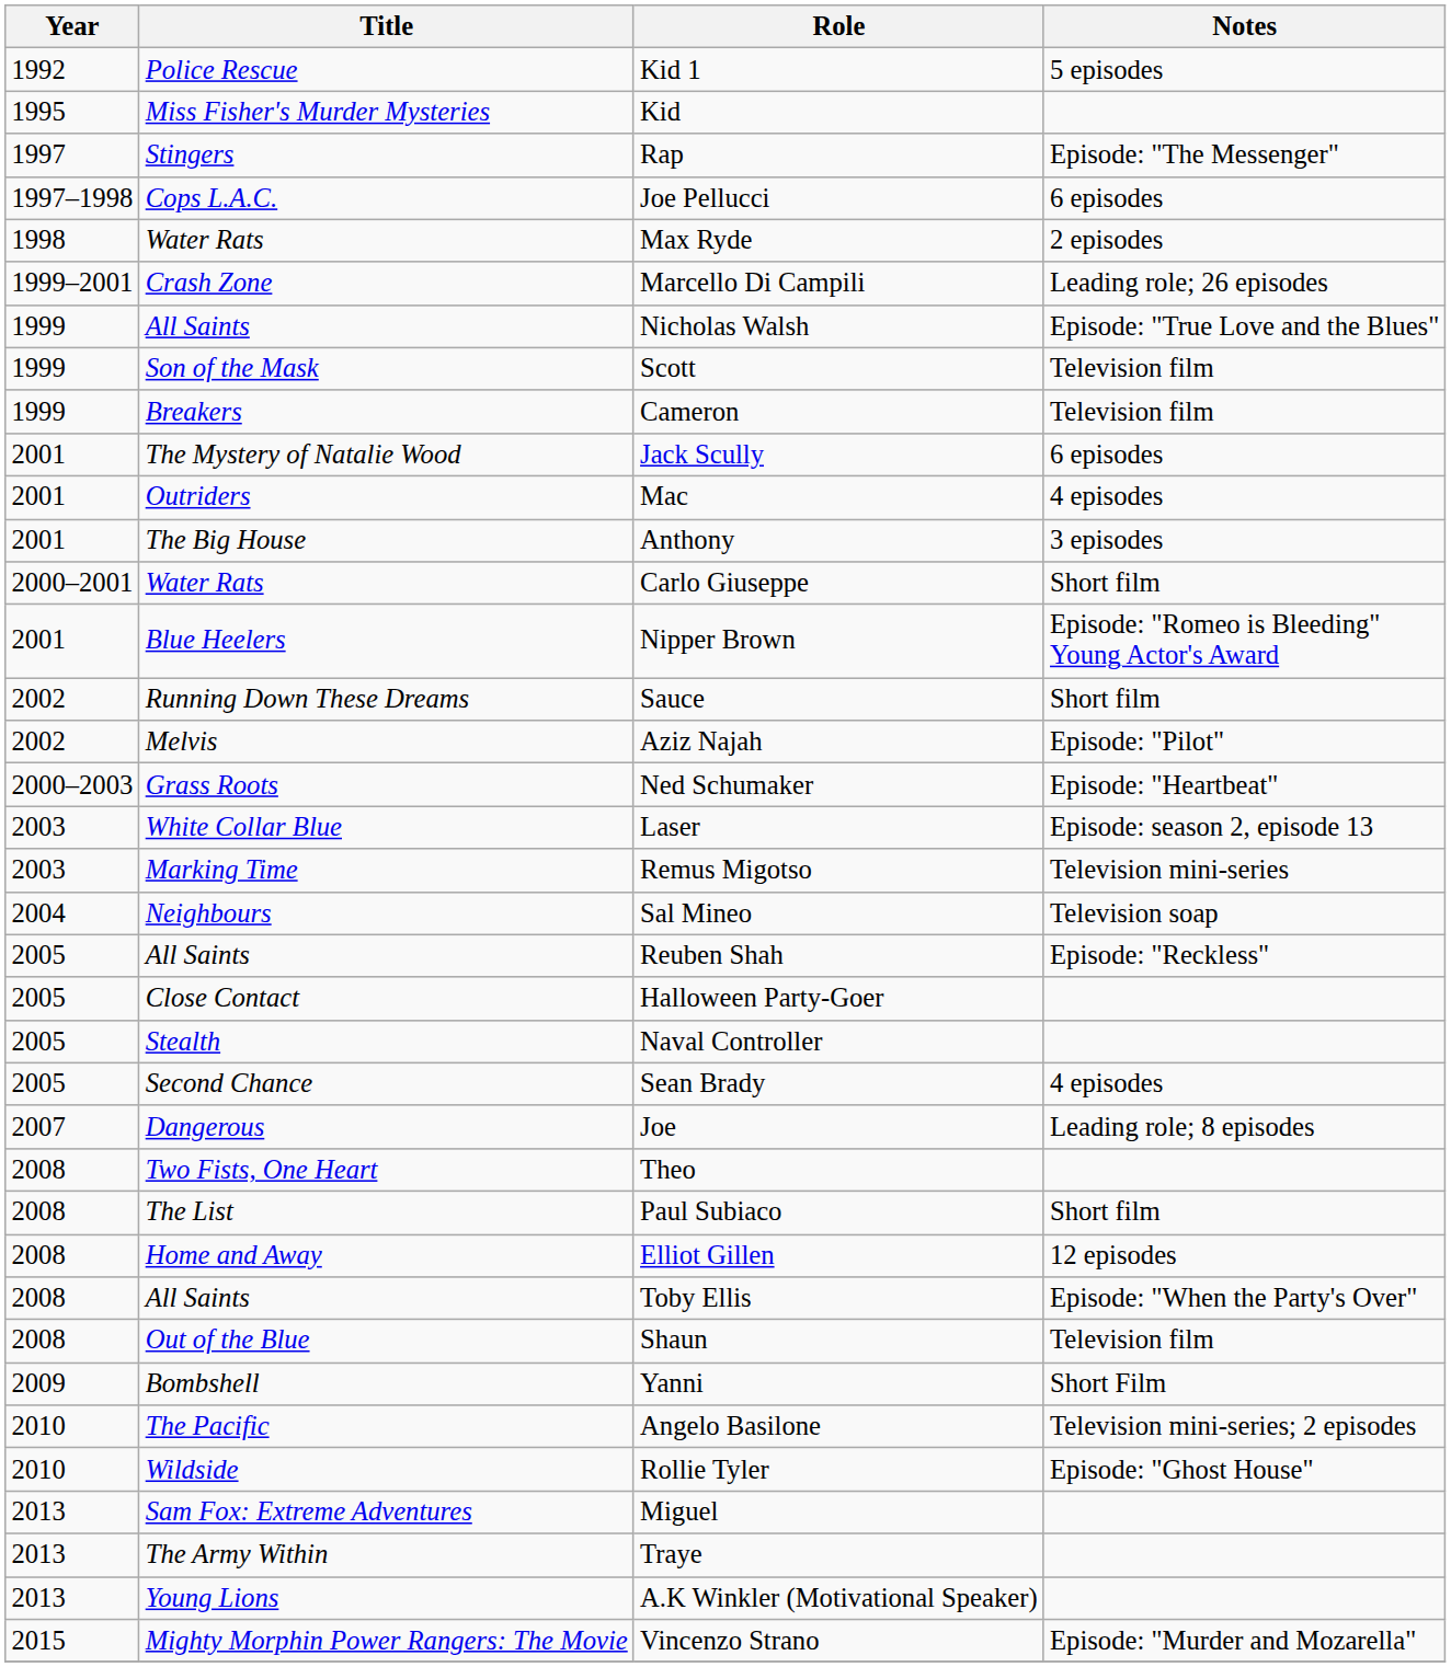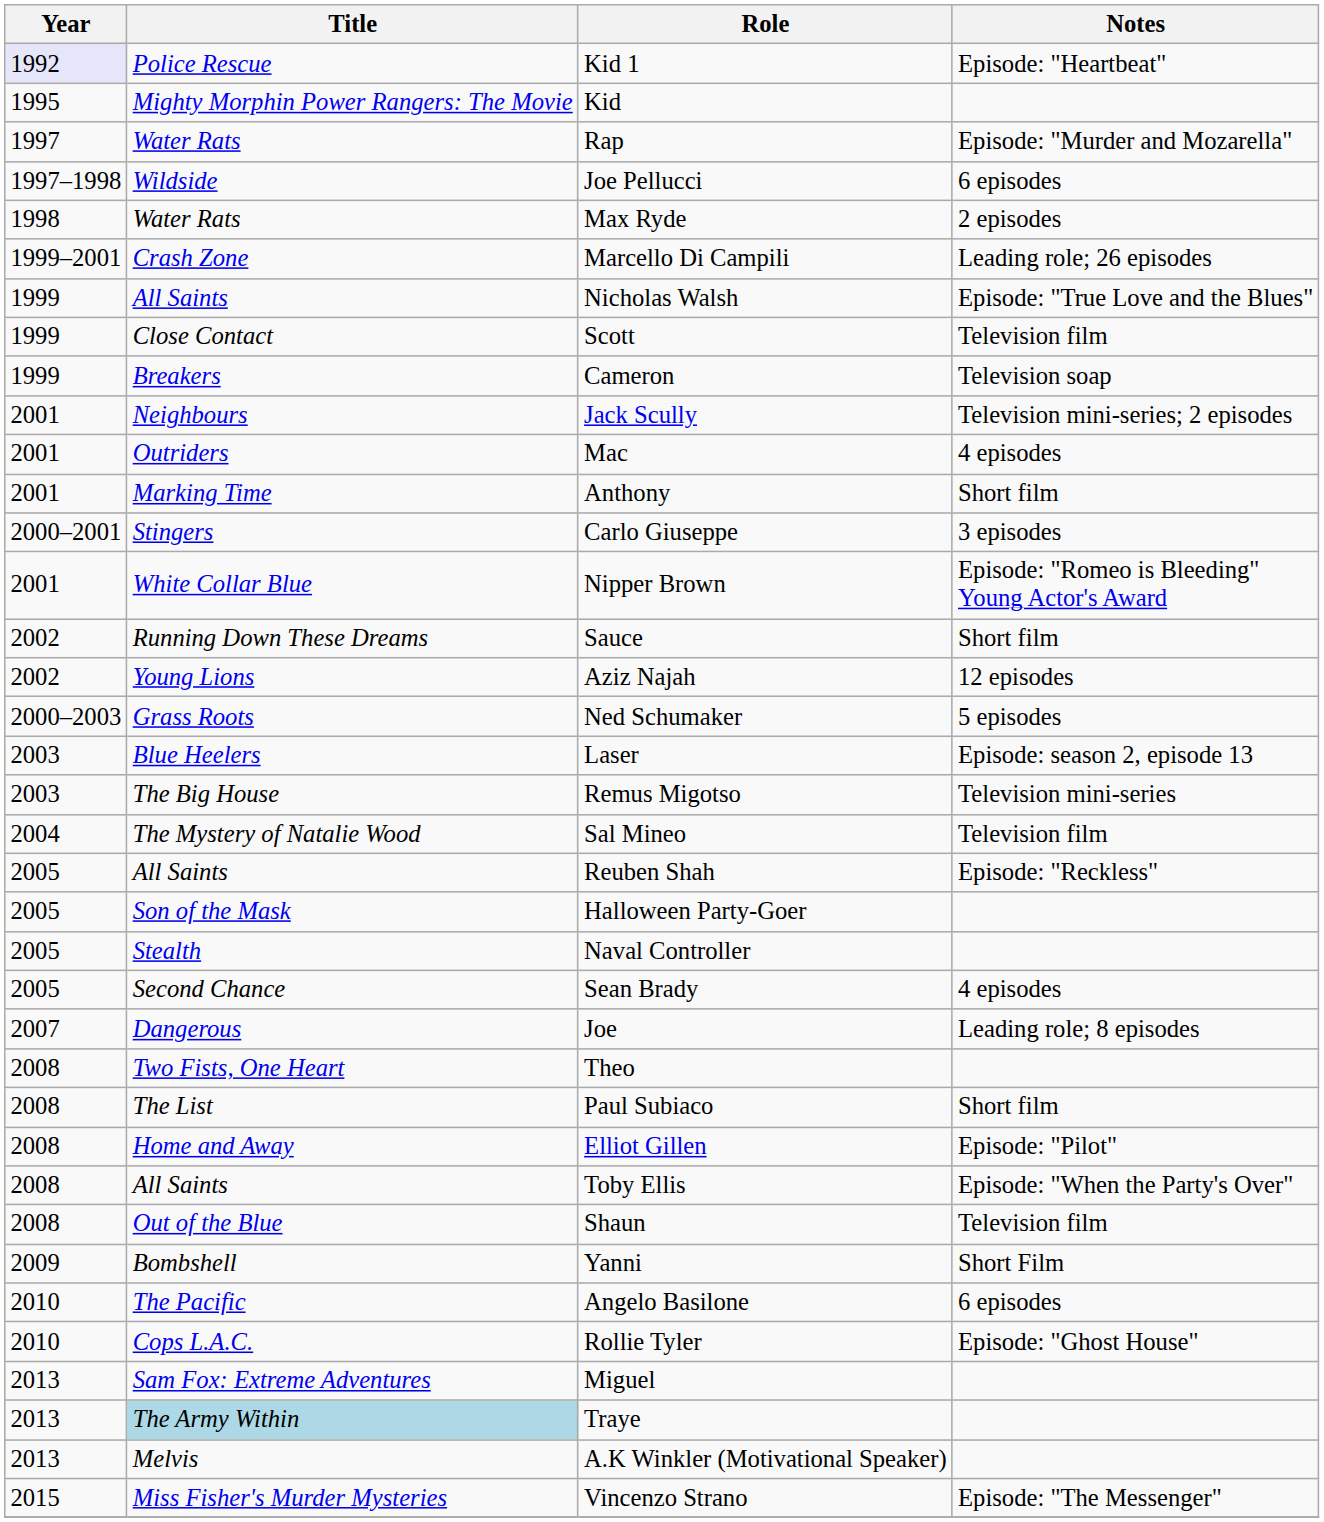 <table class="wikitable sortable">
 <tr>
 <th>Year</th>
 <th>Title</th>
 <th>Role</th>
 <th>Notes</th>
 </tr>
 <tr>
-<td>1992</td>
+<td style="background: lavender;">1992</td>
 <td><em><a href='#'>Police Rescue</a></em></td>
 <td>Kid 1</td>
-<td>5 episodes</td>
+<td>Episode: "Heartbeat"</td>
 </tr>
 <tr>
 <td>1995</td>
-<td><em><a href='#'>Miss Fisher's Murder Mysteries</a></em></td>
+<td><em><a href='#'>Mighty Morphin Power Rangers: The Movie</a></em></td>
 <td>Kid</td>
 <td></td>
 </tr>
 <tr>
 <td>1997</td>
-<td><em><a href='#'>Stingers</a></em></td>
+<td><em><a href='#'>Water Rats</a></em></td>
 <td>Rap</td>
-<td>Episode: "The Messenger"</td>
+<td>Episode: "Murder and Mozarella"</td>
 </tr>
 <tr>
 <td>1997–1998</td>
-<td><em><a href='#'>Cops L.A.C.</a></em></td>
+<td><em><a href='#'>Wildside</a></em></td>
 <td>Joe Pellucci</td>
 <td>6 episodes</td>
 </tr>
 <tr>
 <td>1998</td>
 <td><em>Water Rats</em></td>
 <td>Max Ryde</td>
 <td>2 episodes</td>
 </tr>
 <tr>
 <td>1999–2001</td>
 <td><em><a href='#'>Crash Zone</a></em></td>
 <td>Marcello Di Campili</td>
 <td>Leading role; 26 episodes</td>
 </tr>
 <tr>
 <td>1999</td>
 <td><em><a href='#'>All Saints</a></em></td>
 <td>Nicholas Walsh</td>
 <td>Episode: "True Love and the Blues"</td>
 </tr>
 <tr>
 <td>1999</td>
-<td><em><a href='#'>Son of the Mask</a></em></td>
+<td><em>Close Contact</em></td>
 <td>Scott</td>
 <td>Television film</td>
 </tr>
 <tr>
 <td>1999</td>
 <td><em><a href='#'>Breakers</a></em></td>
 <td>Cameron</td>
-<td>Television film</td>
+<td>Television soap</td>
 </tr>
 <tr>
 <td>2001</td>
-<td><em>The Mystery of Natalie Wood</em></td>
+<td><em><a href='#'>Neighbours</a></em></td>
 <td><a href='#'>Jack Scully</a></td>
-<td>6 episodes</td>
+<td>Television mini-series; 2 episodes</td>
 </tr>
 <tr>
 <td>2001</td>
 <td><em><a href='#'>Outriders</a></em></td>
 <td>Mac</td>
 <td>4 episodes</td>
 </tr>
 <tr>
 <td>2001</td>
-<td><em>The Big House</em></td>
+<td><em><a href='#'>Marking Time</a></em></td>
 <td>Anthony</td>
+<td>Short film</td>
+</tr>
+<tr>
+<td>2000–2001</td>
+<td><em><a href='#'>Stingers</a></em></td>
+<td>Carlo Giuseppe</td>
 <td>3 episodes</td>
 </tr>
 <tr>
-<td>2000–2001</td>
-<td><em><a href='#'>Water Rats</a></em></td>
-<td>Carlo Giuseppe</td>
-<td>Short film</td>
-</tr>
-<tr>
 <td>2001</td>
-<td><em><a href='#'>Blue Heelers</a></em></td>
+<td><em><a href='#'>White Collar Blue</a></em></td>
 <td>Nipper Brown</td>
 <td>Episode: "Romeo is Bleeding"<br><a href='#'>Young Actor's Award</a></td>
 </tr>
 <tr>
 <td>2002</td>
 <td><em>Running Down These Dreams</em></td>
 <td>Sauce</td>
 <td>Short film</td>
 </tr>
 <tr>
 <td>2002</td>
-<td><em>Melvis</em></td>
+<td><em><a href='#'>Young Lions</a></em></td>
 <td>Aziz Najah</td>
-<td>Episode: "Pilot"</td>
+<td>12 episodes</td>
 </tr>
 <tr>
 <td>2000–2003</td>
 <td><em><a href='#'>Grass Roots</a></em></td>
 <td>Ned Schumaker</td>
-<td>Episode: "Heartbeat"</td>
+<td>5 episodes</td>
 </tr>
 <tr>
 <td>2003</td>
-<td><em><a href='#'>White Collar Blue</a></em></td>
+<td><em><a href='#'>Blue Heelers</a></em></td>
 <td>Laser</td>
 <td>Episode: season 2, episode 13</td>
 </tr>
 <tr>
 <td>2003</td>
-<td><em><a href='#'>Marking Time</a></em></td>
+<td><em>The Big House</em></td>
 <td>Remus Migotso</td>
 <td>Television mini-series</td>
 </tr>
 <tr>
 <td>2004</td>
-<td><em><a href='#'>Neighbours</a></em></td>
+<td><em>The Mystery of Natalie Wood</em></td>
 <td>Sal Mineo</td>
-<td>Television soap</td>
+<td>Television film</td>
 </tr>
 <tr>
 <td>2005</td>
 <td><em>All Saints</em></td>
 <td>Reuben Shah</td>
 <td>Episode: "Reckless"</td>
 </tr>
 <tr>
 <td>2005</td>
-<td><em>Close Contact</em></td>
+<td><em><a href='#'>Son of the Mask</a></em></td>
 <td>Halloween Party-Goer</td>
 <td></td>
 </tr>
 <tr>
 <td>2005</td>
 <td><em><a href='#'>Stealth</a></em></td>
 <td>Naval Controller</td>
 <td></td>
 </tr>
 <tr>
 <td>2005</td>
 <td><em>Second Chance</em></td>
 <td>Sean Brady</td>
 <td>4 episodes</td>
 </tr>
 <tr>
 <td>2007</td>
 <td><em><a href='#'>Dangerous</a></em></td>
 <td>Joe</td>
 <td>Leading role; 8 episodes</td>
 </tr>
 <tr>
 <td>2008</td>
 <td><em><a href='#'>Two Fists, One Heart</a></em></td>
 <td>Theo</td>
 <td></td>
 </tr>
 <tr>
 <td>2008</td>
 <td><em>The List</em></td>
 <td>Paul Subiaco</td>
 <td>Short film</td>
 </tr>
 <tr>
 <td>2008</td>
 <td><em><a href='#'>Home and Away</a></em></td>
 <td><a href='#'>Elliot Gillen</a></td>
-<td>12 episodes</td>
+<td>Episode: "Pilot"</td>
 </tr>
 <tr>
 <td>2008</td>
 <td><em>All Saints</em></td>
 <td>Toby Ellis</td>
 <td>Episode: "When the Party's Over"</td>
 </tr>
 <tr>
 <td>2008</td>
 <td><em><a href='#'>Out of the Blue</a></em></td>
 <td>Shaun</td>
 <td>Television film</td>
 </tr>
 <tr>
 <td>2009</td>
 <td><em>Bombshell</em></td>
 <td>Yanni</td>
 <td>Short Film</td>
 </tr>
 <tr>
 <td>2010</td>
 <td><em><a href='#'>The Pacific</a></em></td>
 <td>Angelo Basilone</td>
-<td>Television mini-series; 2 episodes</td>
+<td>6 episodes</td>
 </tr>
 <tr>
 <td>2010</td>
-<td><em><a href='#'>Wildside</a></em></td>
+<td><em><a href='#'>Cops L.A.C.</a></em></td>
 <td>Rollie Tyler</td>
 <td>Episode: "Ghost House"</td>
 </tr>
 <tr>
 <td>2013</td>
 <td><em><a href='#'>Sam Fox: Extreme Adventures</a></em></td>
 <td>Miguel</td>
 <td></td>
 </tr>
 <tr>
 <td>2013</td>
-<td><em>The Army Within</em></td>
+<td style="background: lightblue;"><em>The Army Within</em></td>
 <td>Traye</td>
 <td></td>
 </tr>
 <tr>
 <td>2013</td>
-<td><em><a href='#'>Young Lions</a></em></td>
+<td><em>Melvis</em></td>
 <td>A.K Winkler (Motivational Speaker)</td>
 <td></td>
 </tr>
 <tr>
 <td>2015</td>
-<td><em><a href='#'>Mighty Morphin Power Rangers: The Movie</a></em></td>
+<td><em><a href='#'>Miss Fisher's Murder Mysteries</a></em></td>
 <td>Vincenzo Strano</td>
-<td>Episode: "Murder and Mozarella"</td>
+<td>Episode: "The Messenger"</td>
 </tr>
 <tr>
 </tr>
 </table>
